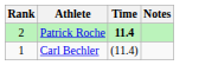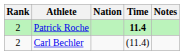 <table class="wikitable sortable" style="text-align:center">
 <tr>
 <th>Rank</th>
 <th>Athlete</th>
+<th>Nation</th>
 <th>Time</th>
 <th>Notes</th>
 </tr>
 <tr style="background:#bbf3bb;">
 <td>2</td>
 <td align=left><a href='#'>Patrick Roche</a></td>
+<td align=left></td>
 <td><strong>11.4</strong></td>
 <td></td>
 </tr>
 <tr>
-<td>1</td>
+<td>2</td>
 <td align=left><a href='#'>Carl Bechler</a></td>
+<td align=left></td>
 <td>(11.4)</td>
 <td></td>
 </tr>
 </table>
